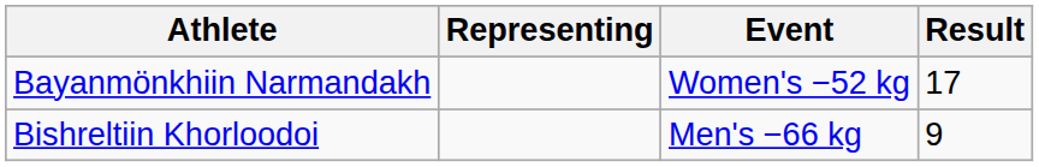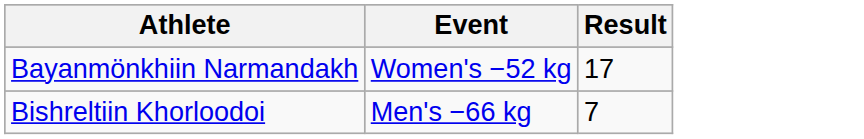 <table class="wikitable">
 <tr>
 <th>Athlete</th>
-<th>Representing</th>
 <th>Event</th>
 <th>Result</th>
 </tr>
 <tr>
 <td><a href='#'>Bayanmönkhiin Narmandakh</a></td>
-<td></td>
 <td><a href='#'>Women's −52 kg</a></td>
 <td>17</td>
 </tr>
 <tr>
 <td><a href='#'>Bishreltiin Khorloodoi</a></td>
-<td></td>
 <td><a href='#'>Men's −66 kg</a></td>
-<td>9</td>
+<td>7</td>
 </tr>
 </table>
